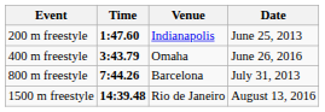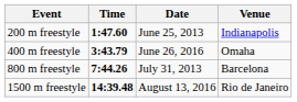 <table class="wikitable">
 <tr>
 <th>Event</th>
 <th>Time</th>
+<th>Date</th>
 <th>Venue</th>
-<th>Date</th>
 </tr>
 <tr>
 <td>200 m freestyle</td>
 <td><strong>1:47.60</strong></td>
+<td>June 25, 2013</td>
 <td><a href='#'>Indianapolis</a></td>
-<td>June 25, 2013</td>
 </tr>
 <tr>
 <td>400 m freestyle</td>
 <td><strong>3:43.79</strong></td>
+<td>June 26, 2016</td>
 <td>Omaha</td>
-<td>June 26, 2016</td>
 </tr>
 <tr>
 <td>800 m freestyle</td>
 <td><strong>7:44.26</strong></td>
+<td>July 31, 2013</td>
 <td>Barcelona</td>
-<td>July 31, 2013</td>
 </tr>
 <tr>
 <td>1500 m freestyle</td>
 <td><strong>14:39.48</strong></td>
+<td>August 13, 2016</td>
 <td>Rio de Janeiro</td>
-<td>August 13, 2016</td>
 </tr>
 </table>
